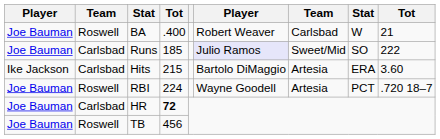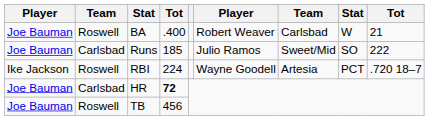 <table class="wikitable">
 <tr>
 <th>Player</th>
 <th>Team</th>
 <th>Stat</th>
 <th>Tot</th>
 <th></th>
 <th>Player</th>
 <th>Team</th>
 <th>Stat</th>
 <th>Tot</th>
 </tr>
 <tr>
 <td><a href='#'>Joe Bauman</a></td>
 <td>Roswell</td>
 <td>BA</td>
 <td>.400</td>
 <td></td>
 <td>Robert Weaver</td>
 <td>Carlsbad</td>
 <td>W</td>
 <td>21</td>
 </tr>
 <tr>
 <td><a href='#'>Joe Bauman</a></td>
 <td>Carlsbad</td>
 <td>Runs</td>
 <td>185</td>
 <td></td>
-<td style="background: lavender;">Julio Ramos</td>
+<td>Julio Ramos</td>
 <td>Sweet/Mid</td>
 <td>SO</td>
 <td>222</td>
 </tr>
 <tr>
 <td>Ike Jackson</td>
-<td>Carlsbad</td>
-<td>Hits</td>
-<td>215</td>
-<td></td>
-<td>Bartolo DiMaggio</td>
-<td>Artesia</td>
-<td>ERA</td>
-<td>3.60</td>
-</tr>
-<tr>
-<td><a href='#'>Joe Bauman</a></td>
 <td>Roswell</td>
 <td>RBI</td>
 <td>224</td>
 <td></td>
 <td>Wayne Goodell</td>
 <td>Artesia</td>
 <td>PCT</td>
 <td>.720 18–7</td>
 </tr>
 <tr>
 <td><a href='#'>Joe Bauman</a></td>
 <td>Carlsbad</td>
 <td>HR</td>
 <td><strong>72</strong></td>
 </tr>
 <tr>
 <td><a href='#'>Joe Bauman</a></td>
 <td>Roswell</td>
 <td>TB</td>
 <td>456</td>
 </tr>
 </table>
